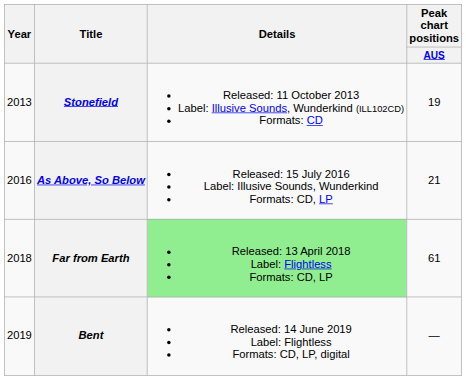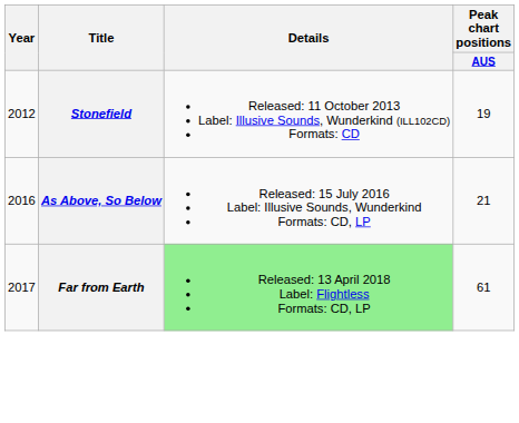 <table class="wikitable plainrowheaders" style="text-align:center">
 <tr>
 <th scope="col" rowspan="2">Year</th>
 <th scope="col" rowspan="2">Title</th>
 <th scope="col" rowspan="2">Details</th>
 <th scope="col" colspan="1">Peak chart positions</th>
 </tr>
 <tr>
 <th scope="col" style="width:3em;font-size:90%;"><a href='#'>AUS</a><br></th>
 </tr>
 <tr>
-<td>2013</td>
+<td>2012</td>
 <th scope="row"><em><a href='#'>Stonefield</a></em></th>
 <td><br><ul><li>Released: 11 October 2013</li><li>Label: <a href='#'>Illusive Sounds</a>, Wunderkind <small>(ILL102CD)</small></li><li>Formats: <a href='#'>CD</a></li></ul></td>
 <td>19</td>
 </tr>
 <tr>
 <td>2016</td>
 <th scope="row"><em><a href='#'>As Above, So Below</a></em></th>
 <td><br><ul><li>Released: 15 July 2016</li><li>Label: Illusive Sounds, Wunderkind</li><li>Formats: CD, <a href='#'>LP</a></li></ul></td>
 <td>21</td>
 </tr>
 <tr>
-<td>2018</td>
+<td>2017</td>
 <th scope="row"><em>Far from Earth</em></th>
 <td style="background: lightgreen;"><br><ul><li>Released: 13 April 2018</li><li>Label: <a href='#'>Flightless</a></li><li>Formats: CD, LP</li></ul></td>
 <td>61</td>
 </tr>
-<tr>
-<td>2019</td>
-<th scope="row"><em>Bent</em></th>
-<td><br><ul><li>Released: 14 June 2019</li><li>Label: Flightless</li><li>Formats: CD, LP, digital</li></ul></td>
-<td>—</td>
-</tr>
 </table>
